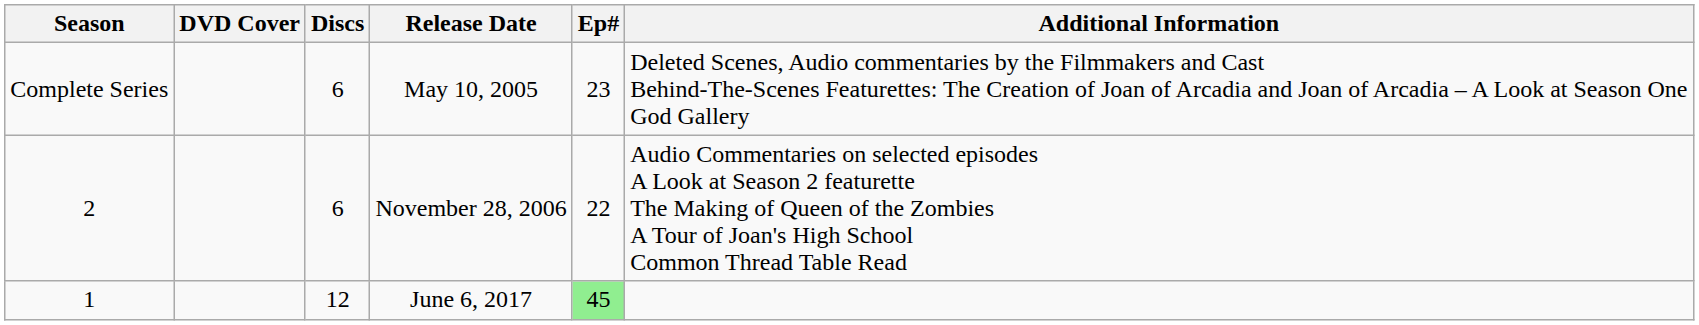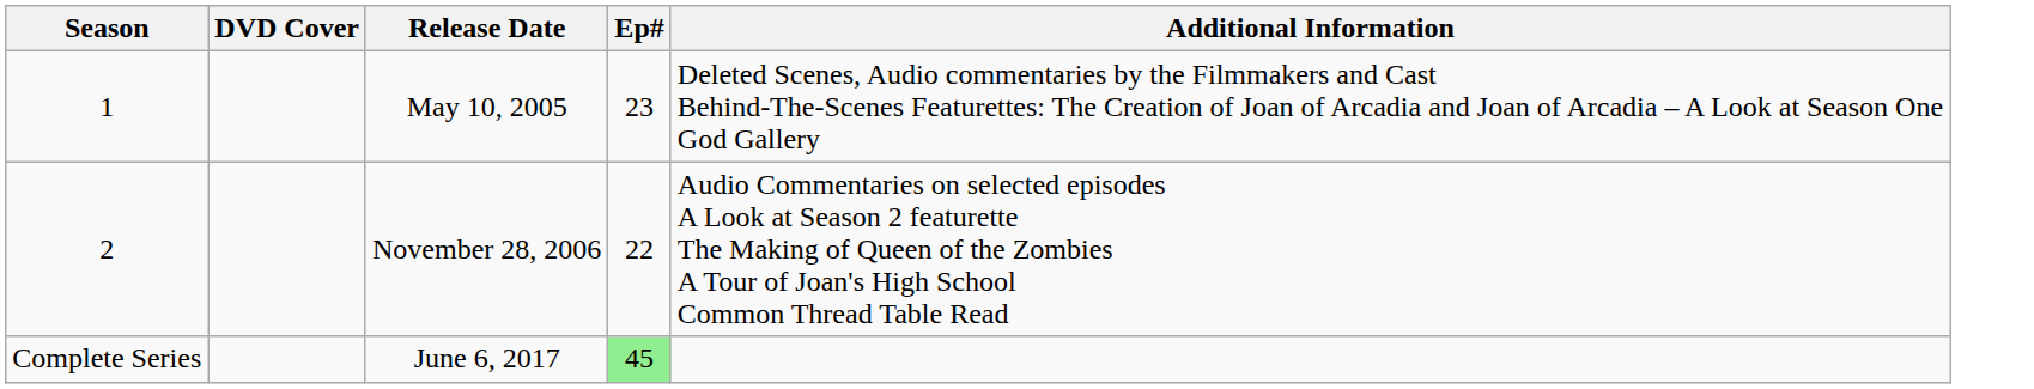 <table class="wikitable">
 <tr>
 <th>Season</th>
 <th>DVD Cover</th>
-<th>Discs</th>
 <th>Release Date</th>
 <th>Ep#</th>
 <th>Additional Information</th>
 </tr>
 <tr>
-<td style="text-align:center;">Complete Series</td>
+<td style="text-align:center;">1</td>
 <td style="text-align:center;"></td>
-<td style="text-align:center;">6</td>
 <td style="text-align:center;">May 10, 2005</td>
 <td style="text-align:center;">23</td>
 <td>Deleted Scenes, Audio commentaries by the Filmmakers and Cast<br>Behind-The-Scenes Featurettes: The Creation of Joan of Arcadia and Joan of Arcadia – A Look at Season One<br>God Gallery</td>
 </tr>
 <tr>
 <td style="text-align:center;">2</td>
 <td style="text-align:center;"></td>
-<td style="text-align:center;">6</td>
 <td style="text-align:center;">November 28, 2006</td>
 <td style="text-align:center;">22</td>
 <td>Audio Commentaries on selected episodes<br>A Look at Season 2 featurette<br>The Making of Queen of the Zombies<br>A Tour of Joan's High School<br>Common Thread Table Read</td>
 </tr>
 <tr>
-<td style="text-align:center;">1</td>
+<td style="text-align:center;">Complete Series</td>
 <td style="text-align:center;"></td>
-<td style="text-align:center;">12</td>
 <td style="text-align:center;">June 6, 2017</td>
 <td style="background: lightgreen; text-align:center;">45</td>
 <td></td>
 </tr>
 </table>
